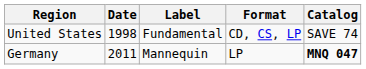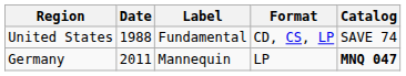 <table class="wikitable">
 <tr>
 <th>Region</th>
 <th>Date</th>
 <th>Label</th>
 <th>Format</th>
 <th>Catalog</th>
 </tr>
 <tr>
 <td>United States</td>
-<td>1998</td>
+<td>1988</td>
 <td>Fundamental</td>
 <td>CD, <a href='#'>CS</a>, <a href='#'>LP</a></td>
 <td>SAVE 74</td>
 </tr>
 <tr>
 <td>Germany</td>
 <td>2011</td>
 <td>Mannequin</td>
 <td>LP</td>
 <td><strong>MNQ 047</strong></td>
 </tr>
 </table>
